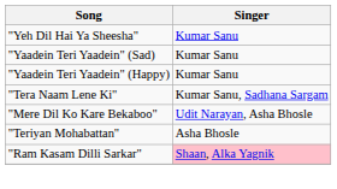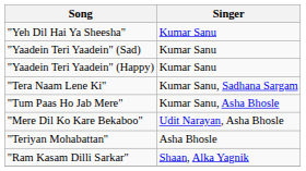 <table class="wikitable">
 <tr>
 <th>Song</th>
 <th>Singer</th>
 </tr>
 <tr>
 <td>"Yeh Dil Hai Ya Sheesha"</td>
 <td><a href='#'>Kumar Sanu</a></td>
 </tr>
 <tr>
 <td>"Yaadein Teri Yaadein" (Sad)</td>
 <td>Kumar Sanu</td>
 </tr>
 <tr>
 <td>"Yaadein Teri Yaadein" (Happy)</td>
 <td>Kumar Sanu</td>
 </tr>
 <tr>
 <td>"Tera Naam Lene Ki"</td>
 <td>Kumar Sanu, <a href='#'>Sadhana Sargam</a></td>
 </tr>
 <tr>
+<td>"Tum Paas Ho Jab Mere"</td>
+<td>Kumar Sanu, <a href='#'>Asha Bhosle</a></td>
+</tr>
+<tr>
 <td>"Mere Dil Ko Kare Bekaboo"</td>
 <td><a href='#'>Udit Narayan</a>, Asha Bhosle</td>
 </tr>
 <tr>
 <td>"Teriyan Mohabattan"</td>
 <td>Asha Bhosle</td>
 </tr>
 <tr>
 <td>"Ram Kasam Dilli Sarkar"</td>
-<td style="background: pink;"><a href='#'>Shaan</a>, <a href='#'>Alka Yagnik</a></td>
+<td><a href='#'>Shaan</a>, <a href='#'>Alka Yagnik</a></td>
 </tr>
 <tr>
 </tr>
 </table>
